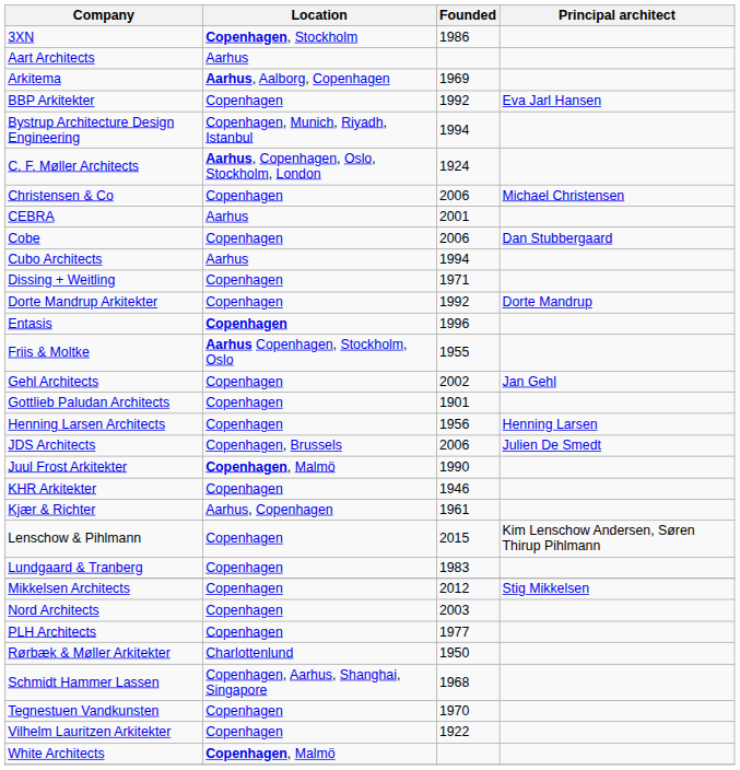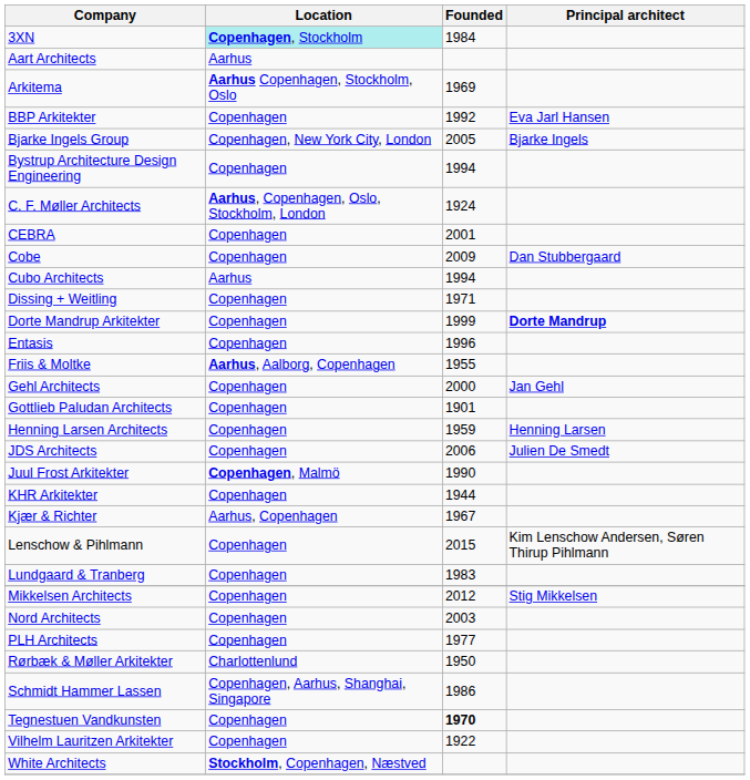 <table class="wikitable sortable">
 <tr>
 <th>Company</th>
 <th>Location</th>
 <th>Founded</th>
 <th>Principal architect</th>
 </tr>
 <tr>
 <td><a href='#'>3XN</a></td>
-<td><strong><a href='#'>Copenhagen</a></strong>, <a href='#'>Stockholm</a></td>
-<td>1986</td>
+<td style="background: paleturquoise;"><strong><a href='#'>Copenhagen</a></strong>, <a href='#'>Stockholm</a></td>
+<td>1984</td>
 <td></td>
 </tr>
 <tr>
 <td><a href='#'>Aart Architects</a></td>
 <td><a href='#'>Aarhus</a></td>
 <td></td>
 <td></td>
 </tr>
 <tr>
 <td><a href='#'>Arkitema</a></td>
-<td><strong><a href='#'>Aarhus</a></strong>, <a href='#'>Aalborg</a>, <a href='#'>Copenhagen</a></td>
+<td><strong><a href='#'>Aarhus</a></strong> <a href='#'>Copenhagen</a>, <a href='#'>Stockholm</a>, <a href='#'>Oslo</a></td>
 <td>1969</td>
 <td></td>
 </tr>
 <tr>
 <td><a href='#'>BBP Arkitekter</a></td>
 <td><a href='#'>Copenhagen</a></td>
 <td>1992</td>
 <td><a href='#'>Eva Jarl Hansen</a></td>
 </tr>
 <tr>
+<td><a href='#'>Bjarke Ingels Group</a></td>
+<td><a href='#'>Copenhagen</a>, <a href='#'>New York City</a>, <a href='#'>London</a></td>
+<td>2005</td>
+<td><a href='#'>Bjarke Ingels</a></td>
+</tr>
+<tr>
 <td><a href='#'>Bystrup Architecture Design Engineering</a></td>
-<td><a href='#'>Copenhagen</a>, <a href='#'>Munich</a>, <a href='#'>Riyadh</a>, <a href='#'>Istanbul</a></td>
+<td><a href='#'>Copenhagen</a></td>
 <td>1994</td>
 <td></td>
 </tr>
 <tr>
 <td><a href='#'>C. F. Møller Architects</a></td>
 <td><strong><a href='#'>Aarhus</a></strong>, <a href='#'>Copenhagen</a>, <a href='#'>Oslo</a>, <a href='#'>Stockholm</a>, <a href='#'>London</a></td>
 <td>1924</td>
 <td></td>
 </tr>
 <tr>
-<td><a href='#'>Christensen & Co</a></td>
+<td><a href='#'>CEBRA</a></td>
 <td><a href='#'>Copenhagen</a></td>
-<td>2006</td>
-<td><a href='#'>Michael Christensen</a></td>
-</tr>
-<tr>
-<td><a href='#'>CEBRA</a></td>
-<td><a href='#'>Aarhus</a></td>
 <td>2001</td>
 <td></td>
 </tr>
 <tr>
 <td><a href='#'>Cobe</a></td>
 <td><a href='#'>Copenhagen</a></td>
-<td>2006</td>
+<td>2009</td>
 <td><a href='#'>Dan Stubbergaard</a></td>
 </tr>
 <tr>
 <td><a href='#'>Cubo Architects</a></td>
 <td><a href='#'>Aarhus</a></td>
 <td>1994</td>
 <td></td>
 </tr>
 <tr>
 <td><a href='#'>Dissing + Weitling</a></td>
 <td><a href='#'>Copenhagen</a></td>
 <td>1971</td>
 <td></td>
 </tr>
 <tr>
 <td><a href='#'>Dorte Mandrup Arkitekter</a></td>
 <td><a href='#'>Copenhagen</a></td>
-<td>1992</td>
-<td><a href='#'>Dorte Mandrup</a></td>
+<td>1999</td>
+<td><strong><a href='#'>Dorte Mandrup</a></strong></td>
 </tr>
 <tr>
 <td><a href='#'>Entasis</a></td>
-<td><strong><a href='#'>Copenhagen</a></strong></td>
+<td><a href='#'>Copenhagen</a></td>
 <td>1996</td>
 <td></td>
 </tr>
 <tr>
 <td><a href='#'>Friis & Moltke</a></td>
-<td><strong><a href='#'>Aarhus</a></strong> <a href='#'>Copenhagen</a>, <a href='#'>Stockholm</a>, <a href='#'>Oslo</a></td>
+<td><strong><a href='#'>Aarhus</a></strong>, <a href='#'>Aalborg</a>, <a href='#'>Copenhagen</a></td>
 <td>1955</td>
 <td></td>
 </tr>
 <tr>
 <td><a href='#'>Gehl Architects</a></td>
 <td><a href='#'>Copenhagen</a></td>
-<td>2002</td>
+<td>2000</td>
 <td><a href='#'>Jan Gehl</a></td>
 </tr>
 <tr>
 <td><a href='#'>Gottlieb Paludan Architects</a></td>
 <td><a href='#'>Copenhagen</a></td>
 <td>1901</td>
 <td></td>
 </tr>
 <tr>
 <td><a href='#'>Henning Larsen Architects</a></td>
 <td><a href='#'>Copenhagen</a></td>
-<td>1956</td>
+<td>1959</td>
 <td><a href='#'>Henning Larsen</a></td>
 </tr>
 <tr>
 <td><a href='#'>JDS Architects</a></td>
-<td><a href='#'>Copenhagen</a>, <a href='#'>Brussels</a></td>
+<td><a href='#'>Copenhagen</a></td>
 <td>2006</td>
 <td><a href='#'>Julien De Smedt</a></td>
 </tr>
 <tr>
 <td><a href='#'>Juul Frost Arkitekter</a></td>
 <td><strong><a href='#'>Copenhagen</a></strong>, <a href='#'>Malmö</a></td>
 <td>1990</td>
 <td></td>
 </tr>
 <tr>
 <td><a href='#'>KHR Arkitekter</a></td>
 <td><a href='#'>Copenhagen</a></td>
-<td>1946</td>
+<td>1944</td>
 <td></td>
 </tr>
 <tr>
 <td><a href='#'>Kjær & Richter</a></td>
 <td><a href='#'>Aarhus</a>, <a href='#'>Copenhagen</a></td>
-<td>1961</td>
+<td>1967</td>
 <td></td>
 </tr>
 <tr>
 <td>Lenschow & Pihlmann</td>
 <td><a href='#'>Copenhagen</a></td>
 <td>2015</td>
 <td>Kim Lenschow Andersen, Søren Thirup Pihlmann</td>
 </tr>
 <tr>
 <td><a href='#'>Lundgaard & Tranberg</a></td>
 <td><a href='#'>Copenhagen</a></td>
 <td>1983</td>
 <td></td>
 </tr>
 <tr Arkitekter]] || >
 </tr>
 <tr>
 <td><a href='#'>Mikkelsen Architects</a></td>
 <td><a href='#'>Copenhagen</a></td>
 <td>2012</td>
 <td><a href='#'>Stig Mikkelsen</a></td>
 </tr>
 <tr>
 <td><a href='#'>Nord Architects</a></td>
 <td><a href='#'>Copenhagen</a></td>
 <td>2003</td>
 <td></td>
 </tr>
 <tr>
 <td><a href='#'>PLH Architects</a></td>
 <td><a href='#'>Copenhagen</a></td>
 <td>1977</td>
 <td></td>
 </tr>
 <tr>
 <td><a href='#'>Rørbæk & Møller Arkitekter</a></td>
 <td><a href='#'>Charlottenlund</a></td>
 <td>1950</td>
 <td></td>
 </tr>
 <tr>
 <td><a href='#'>Schmidt Hammer Lassen</a></td>
 <td><a href='#'>Copenhagen</a>, <a href='#'>Aarhus</a>, <a href='#'>Shanghai</a>, <a href='#'>Singapore</a></td>
-<td>1968</td>
+<td>1986</td>
 <td></td>
 </tr>
 <tr>
 <td><a href='#'>Tegnestuen Vandkunsten</a></td>
 <td><a href='#'>Copenhagen</a></td>
-<td>1970</td>
+<td><strong>1970</strong></td>
 <td></td>
 </tr>
 <tr>
 <td><a href='#'>Vilhelm Lauritzen Arkitekter</a></td>
 <td><a href='#'>Copenhagen</a></td>
 <td>1922</td>
 <td></td>
 </tr>
 <tr>
 <td><a href='#'>White Architects</a></td>
-<td><strong><a href='#'>Copenhagen</a></strong>, <a href='#'>Malmö</a></td>
+<td><strong><a href='#'>Stockholm</a></strong>, <a href='#'>Copenhagen</a>, <a href='#'>Næstved</a></td>
 <td></td>
 <td></td>
 </tr>
 <tr>
 </tr>
 </table>
